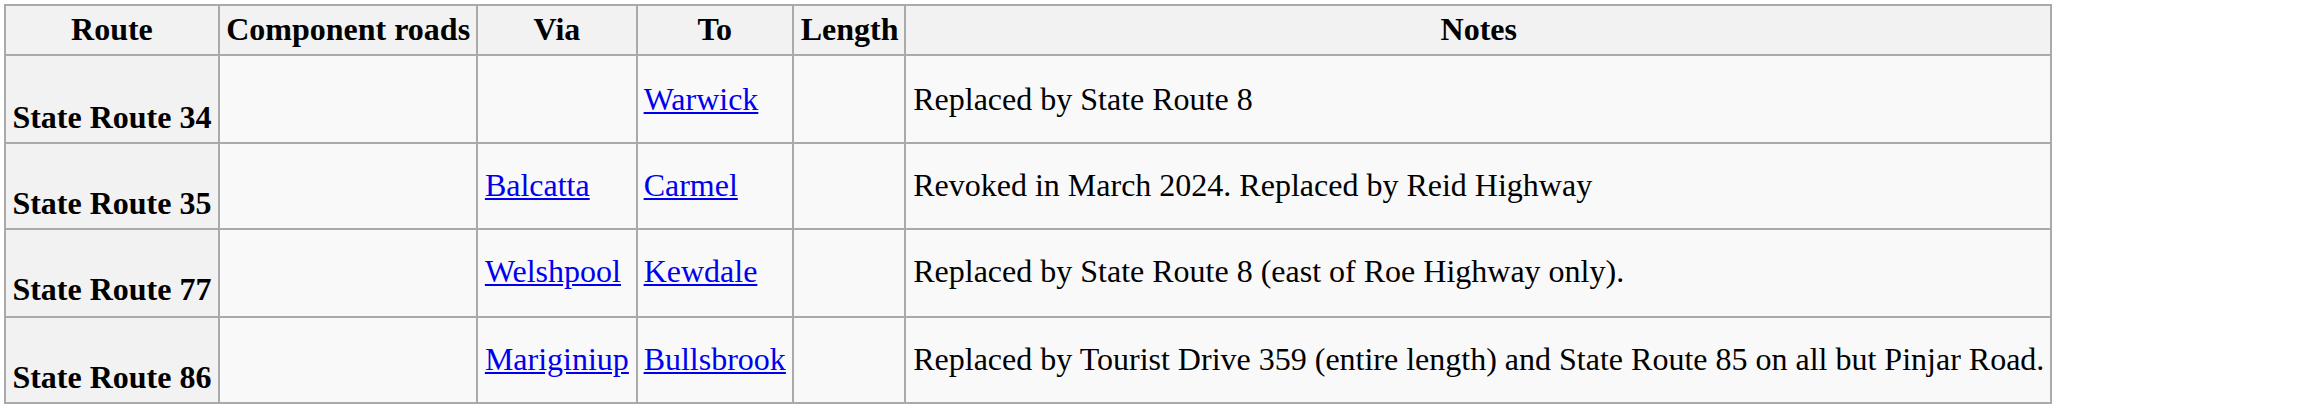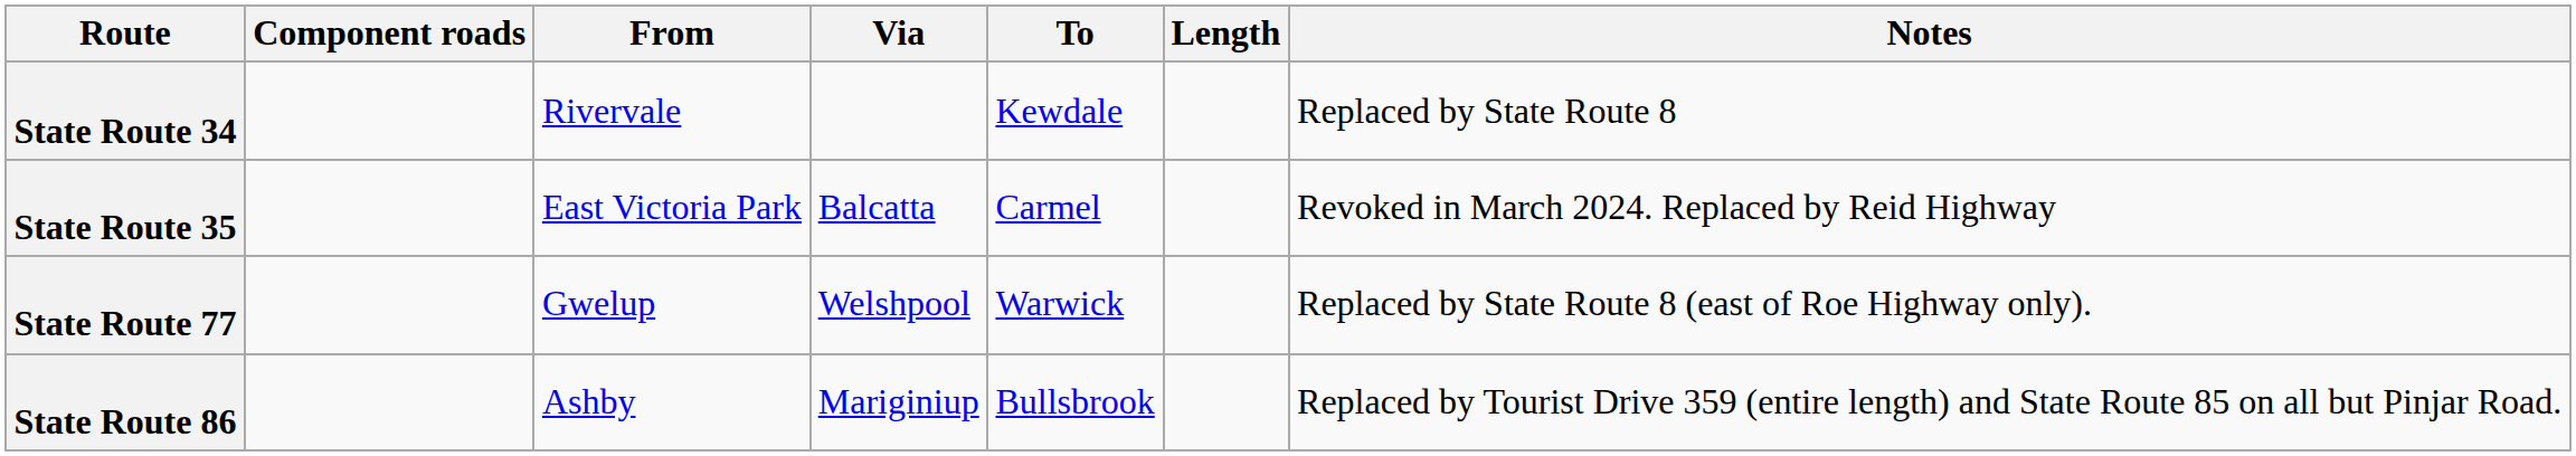 <table class="wikitable">
 <tr>
 <th scope="col">Route</th>
 <th scope="col">Component roads</th>
+<th scope="col">From</th>
 <th scope="col">Via</th>
 <th scope="col">To</th>
 <th scope="col">Length</th>
 <th scope="col">Notes</th>
 </tr>
 <tr>
 <th style="vertical-align:top; white-space:nowrap;"><div><br>State Route 34</div></th>
 <td></td>
+<td><a href='#'>Rivervale</a></td>
 <td></td>
-<td><a href='#'>Warwick</a></td>
+<td><a href='#'>Kewdale</a></td>
 <td></td>
 <td>Replaced by State Route 8</td>
 </tr>
 <tr>
 <th style="vertical-align:top; white-space:nowrap;"><div><br>State Route 35</div></th>
 <td></td>
+<td><a href='#'>East Victoria Park</a></td>
 <td><a href='#'>Balcatta</a></td>
 <td><a href='#'>Carmel</a></td>
 <td></td>
 <td>Revoked in March 2024. Replaced by Reid Highway</td>
 </tr>
 <tr>
 <th style="vertical-align:top; white-space:nowrap;"><br>State Route 77</th>
 <td><br></td>
+<td><a href='#'>Gwelup</a></td>
 <td><a href='#'>Welshpool</a></td>
-<td><a href='#'>Kewdale</a></td>
+<td><a href='#'>Warwick</a></td>
 <td></td>
 <td>Replaced by State Route 8 (east of Roe Highway only).</td>
 </tr>
 <tr>
 <th style="vertical-align:top; white-space:nowrap;"><div><br>State Route 86</div></th>
 <td></td>
+<td><a href='#'>Ashby</a></td>
 <td><a href='#'>Mariginiup</a></td>
 <td><a href='#'>Bullsbrook</a></td>
 <td></td>
 <td>Replaced by Tourist Drive 359 (entire length) and State Route 85 on all but Pinjar Road.</td>
 </tr>
 </table>
